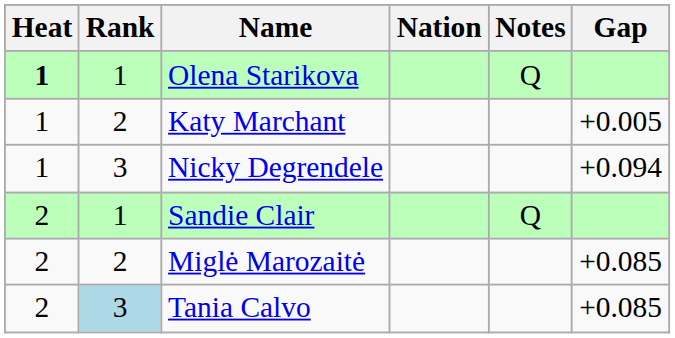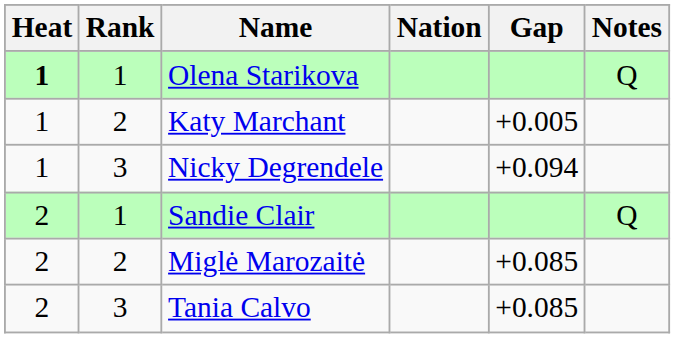 <table class="wikitable sortable" style="text-align:center">
 <tr>
 <th>Heat</th>
 <th>Rank</th>
 <th>Name</th>
 <th>Nation</th>
+<th>Gap</th>
 <th>Notes</th>
-<th>Gap</th>
 </tr>
 <tr bgcolor=bbffbb>
 <td><strong>1</strong></td>
 <td>1</td>
 <td align=left><a href='#'>Olena Starikova</a></td>
 <td align=left></td>
+<td></td>
 <td>Q</td>
-<td></td>
 </tr>
 <tr>
 <td>1</td>
 <td>2</td>
 <td align=left><a href='#'>Katy Marchant</a></td>
 <td align=left></td>
+<td>+0.005</td>
 <td></td>
-<td>+0.005</td>
 </tr>
 <tr>
 <td>1</td>
 <td>3</td>
 <td align=left><a href='#'>Nicky Degrendele</a></td>
 <td align=left></td>
+<td>+0.094</td>
 <td></td>
-<td>+0.094</td>
 </tr>
 <tr bgcolor=bbffbb>
 <td>2</td>
 <td>1</td>
 <td align=left><a href='#'>Sandie Clair</a></td>
 <td align=left></td>
+<td></td>
 <td>Q</td>
-<td></td>
 </tr>
 <tr>
 <td>2</td>
 <td>2</td>
 <td align=left><a href='#'>Miglė Marozaitė</a></td>
 <td align=left></td>
+<td>+0.085</td>
 <td></td>
-<td>+0.085</td>
 </tr>
 <tr>
 <td>2</td>
-<td style="background: lightblue;">3</td>
+<td>3</td>
 <td align=left><a href='#'>Tania Calvo</a></td>
 <td align=left></td>
+<td>+0.085</td>
 <td></td>
-<td>+0.085</td>
 </tr>
 </table>
